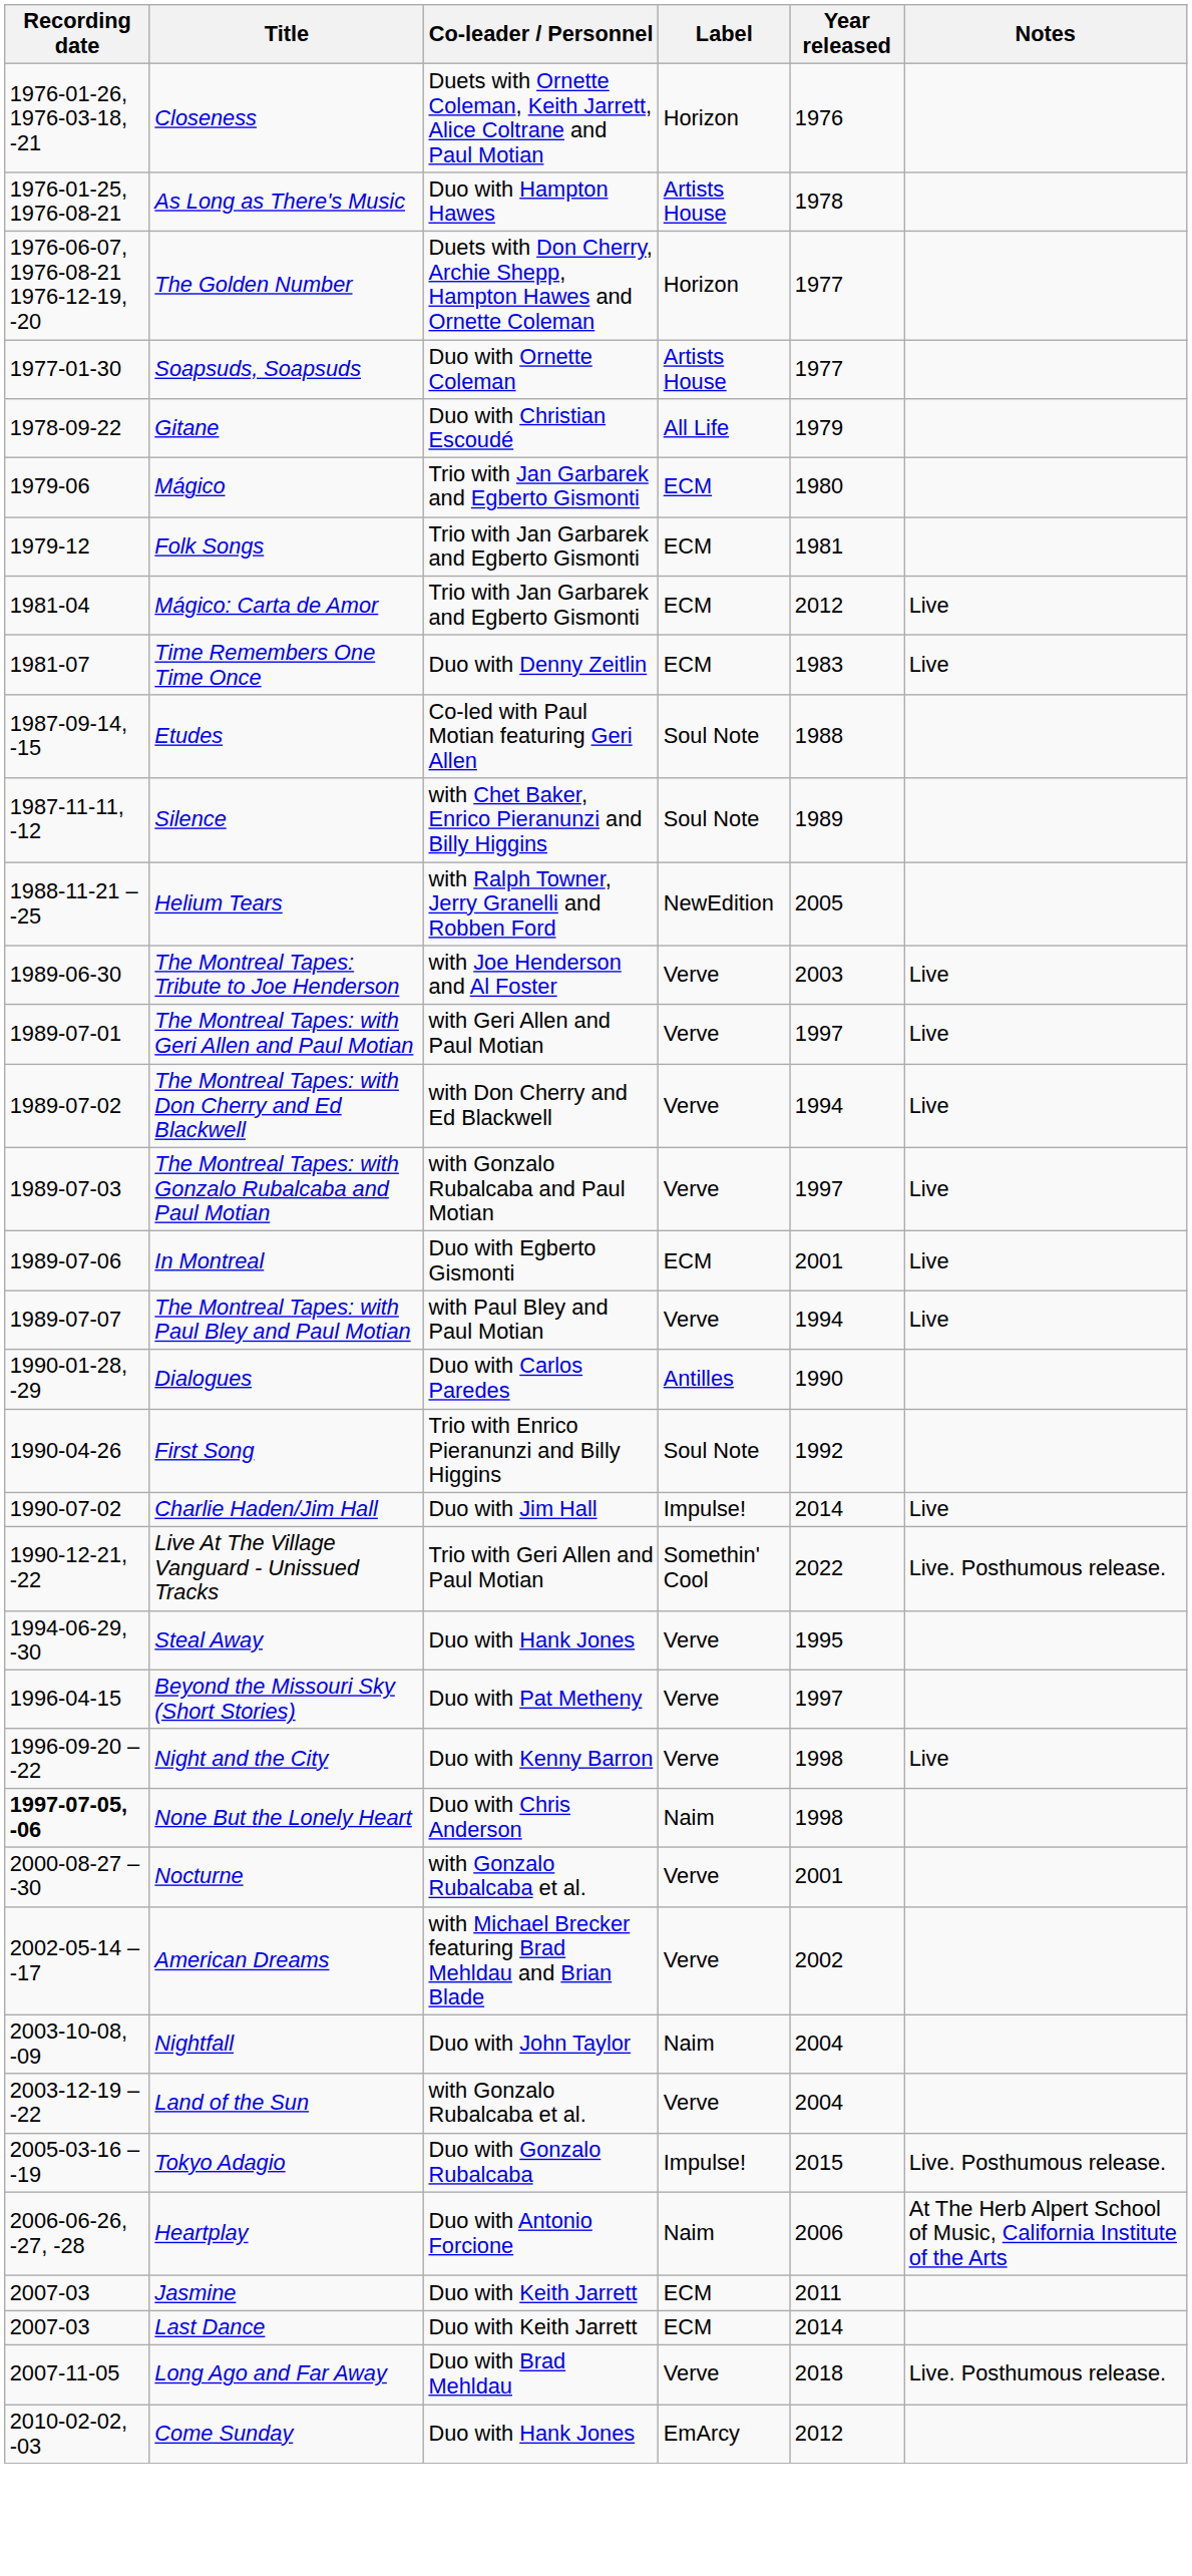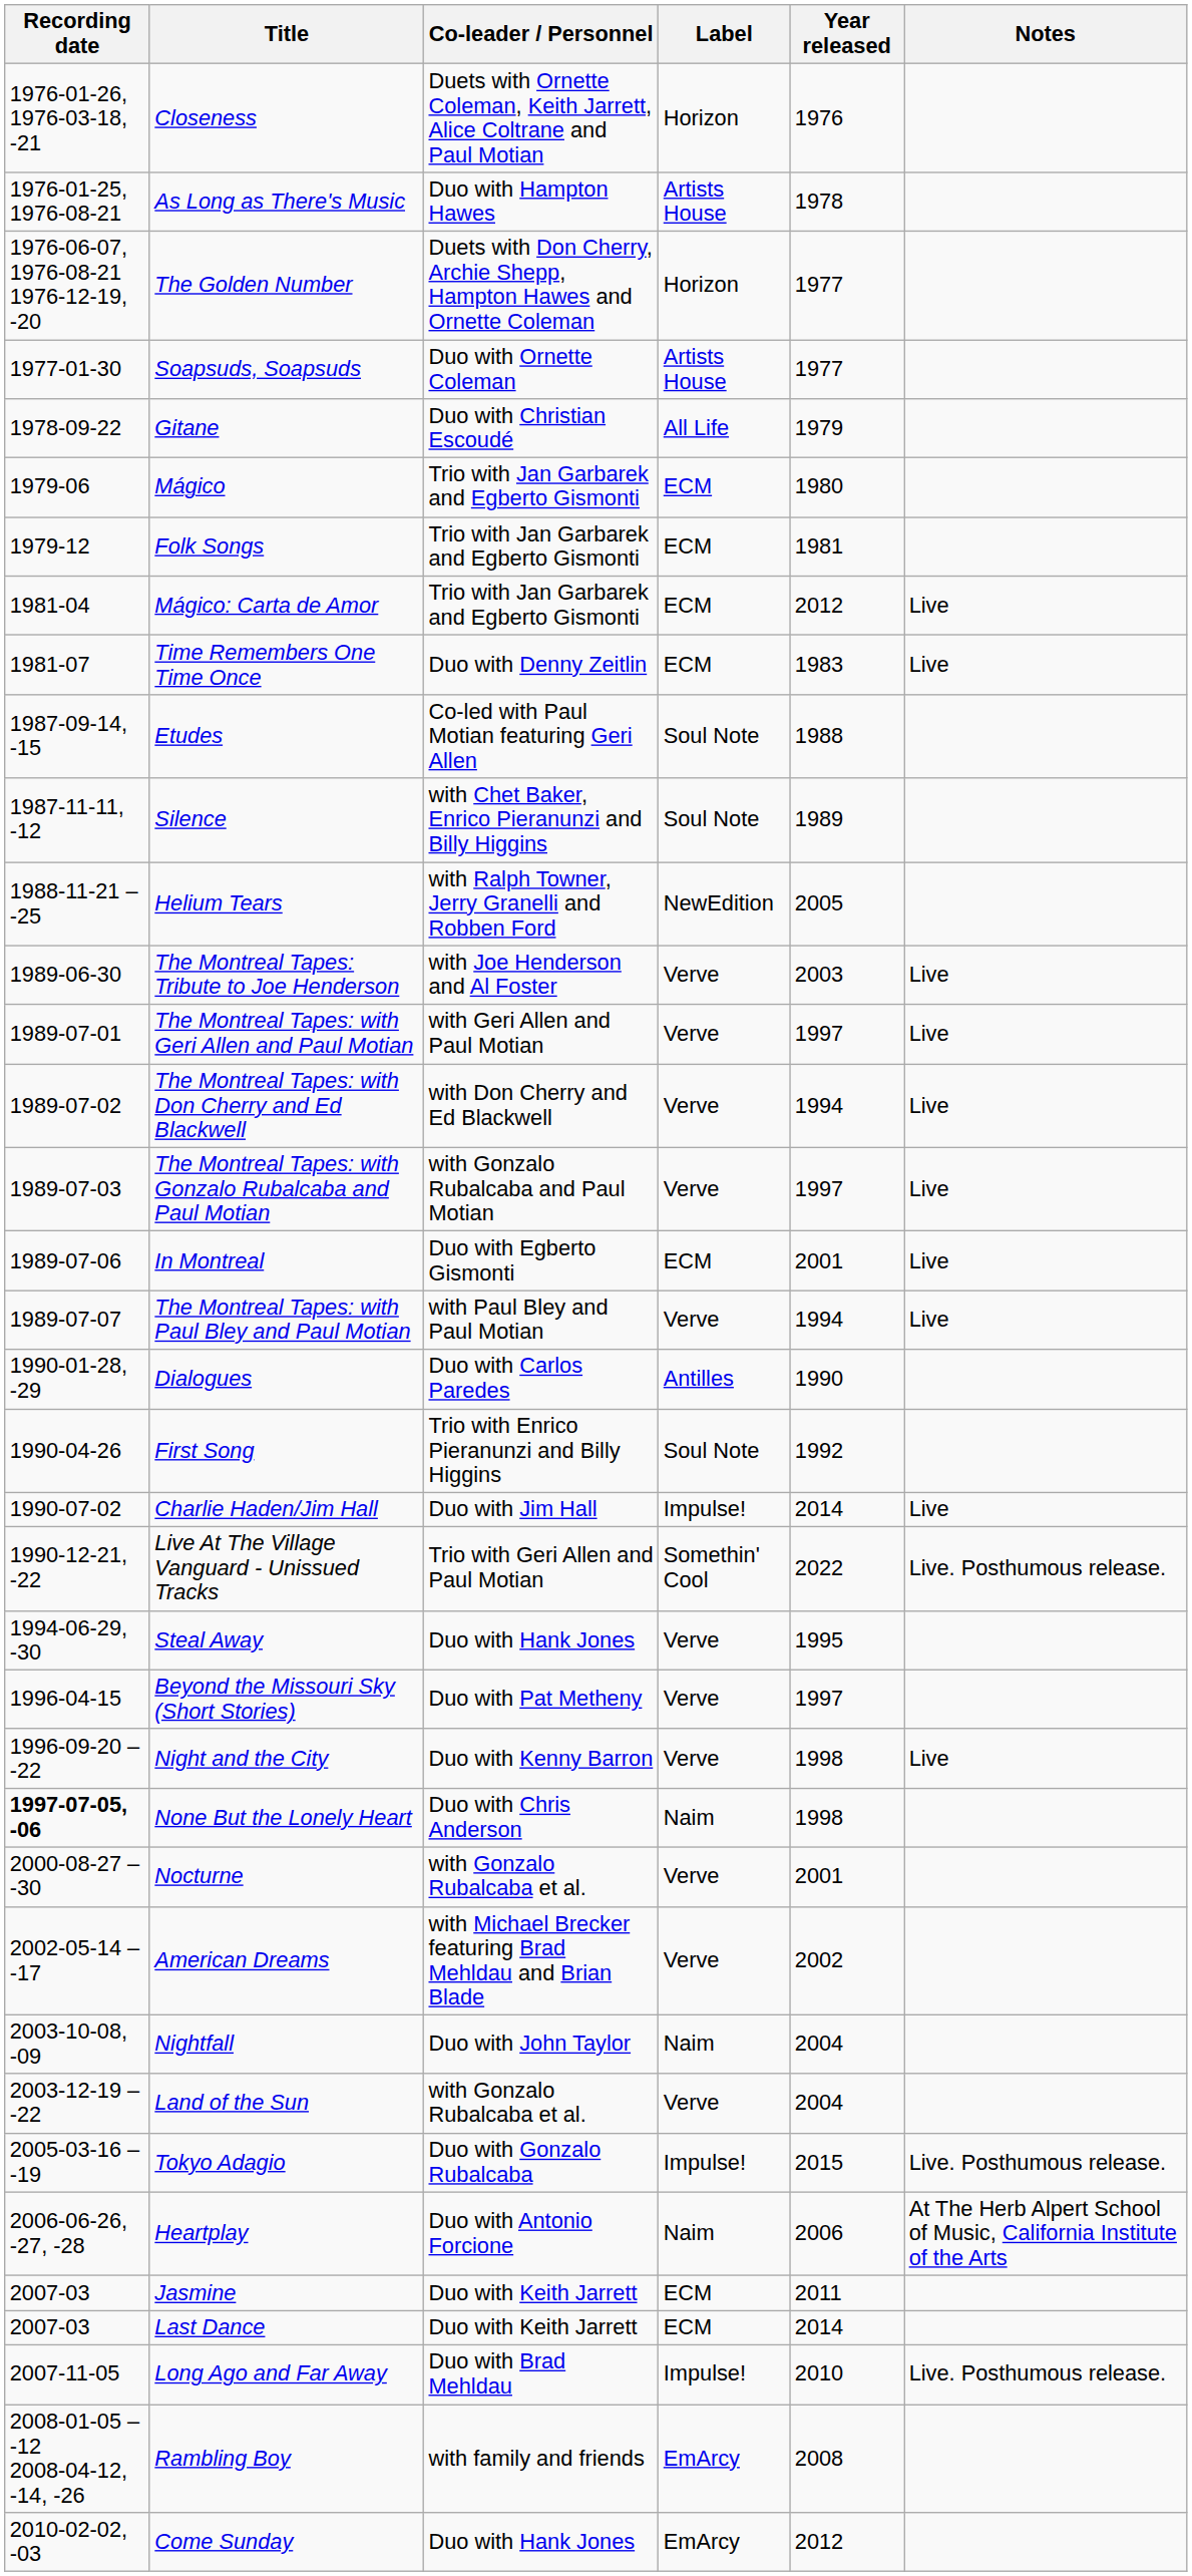 <table class="wikitable sortable">
 <tr>
 <th>Recording date</th>
 <th>Title</th>
 <th>Co-leader / Personnel</th>
 <th>Label</th>
 <th>Year released</th>
 <th>Notes</th>
 </tr>
 <tr>
 <td>1976-01-26, <br>1976-03-18, -21</td>
 <td><em><a href='#'>Closeness</a></em></td>
 <td>Duets with <a href='#'>Ornette Coleman</a>, <a href='#'>Keith Jarrett</a>, <br><a href='#'>Alice Coltrane</a> and <a href='#'>Paul Motian</a></td>
 <td>Horizon</td>
 <td>1976</td>
 <td></td>
 </tr>
 <tr>
 <td>1976-01-25, <br>1976-08-21</td>
 <td><em><a href='#'>As Long as There's Music</a></em></td>
 <td>Duo with <a href='#'>Hampton Hawes</a></td>
 <td><a href='#'>Artists House</a></td>
 <td>1978</td>
 <td></td>
 </tr>
 <tr>
 <td>1976-06-07, <br>1976-08-21 <br>1976-12-19, -20</td>
 <td><em><a href='#'>The Golden Number</a></em></td>
 <td>Duets with <a href='#'>Don Cherry</a>, <a href='#'>Archie Shepp</a>, <br><a href='#'>Hampton Hawes</a> and <a href='#'>Ornette Coleman</a></td>
 <td>Horizon</td>
 <td>1977</td>
 <td></td>
 </tr>
 <tr>
 <td>1977-01-30</td>
 <td><em><a href='#'>Soapsuds, Soapsuds</a></em></td>
 <td>Duo with <a href='#'>Ornette Coleman</a></td>
 <td><a href='#'>Artists House</a></td>
 <td>1977</td>
 <td></td>
 </tr>
 <tr>
 <td>1978-09-22</td>
 <td><em><a href='#'>Gitane</a></em></td>
 <td>Duo with <a href='#'>Christian Escoudé</a></td>
 <td><a href='#'>All Life</a></td>
 <td>1979</td>
 <td></td>
 </tr>
 <tr>
 <td>1979-06</td>
 <td><em><a href='#'>Mágico</a></em></td>
 <td>Trio with <a href='#'>Jan Garbarek</a> and <a href='#'>Egberto Gismonti</a></td>
 <td><a href='#'>ECM</a></td>
 <td>1980</td>
 <td></td>
 </tr>
 <tr>
 <td>1979-12</td>
 <td><em><a href='#'>Folk Songs</a></em></td>
 <td>Trio with Jan Garbarek and Egberto Gismonti</td>
 <td>ECM</td>
 <td>1981</td>
 <td></td>
 </tr>
 <tr>
 <td>1981-04</td>
 <td><em><a href='#'>Mágico: Carta de Amor</a></em></td>
 <td>Trio with Jan Garbarek and Egberto Gismonti</td>
 <td>ECM</td>
 <td>2012</td>
 <td>Live</td>
 </tr>
 <tr>
 <td>1981-07</td>
 <td><em><a href='#'>Time Remembers One Time Once</a></em></td>
 <td>Duo with <a href='#'>Denny Zeitlin</a></td>
 <td>ECM</td>
 <td>1983</td>
 <td>Live</td>
 </tr>
 <tr>
 <td>1987-09-14, -15</td>
 <td><em><a href='#'>Etudes</a></em></td>
 <td>Co-led with Paul Motian featuring <a href='#'>Geri Allen</a></td>
 <td>Soul Note</td>
 <td>1988</td>
 <td></td>
 </tr>
 <tr>
 <td>1987-11-11, -12</td>
 <td><em><a href='#'>Silence</a></em></td>
 <td>with <a href='#'>Chet Baker</a>, <a href='#'>Enrico Pieranunzi</a> and <a href='#'>Billy Higgins</a></td>
 <td>Soul Note</td>
 <td>1989</td>
 <td></td>
 </tr>
 <tr>
 <td>1988-11-21 – -25</td>
 <td><em><a href='#'>Helium Tears</a></em></td>
 <td>with <a href='#'>Ralph Towner</a>, <a href='#'>Jerry Granelli</a> and <a href='#'>Robben Ford</a></td>
 <td>NewEdition</td>
 <td>2005</td>
 <td></td>
 </tr>
 <tr>
 <td>1989-06-30</td>
 <td><em><a href='#'>The Montreal Tapes: Tribute to Joe Henderson</a></em></td>
 <td>with <a href='#'>Joe Henderson</a> and <a href='#'>Al Foster</a></td>
 <td>Verve</td>
 <td>2003</td>
 <td>Live</td>
 </tr>
 <tr>
 <td>1989-07-01</td>
 <td><em><a href='#'>The Montreal Tapes: with Geri Allen and Paul Motian</a></em></td>
 <td>with Geri Allen and Paul Motian</td>
 <td>Verve</td>
 <td>1997</td>
 <td>Live</td>
 </tr>
 <tr>
 <td>1989-07-02</td>
 <td><em><a href='#'>The Montreal Tapes: with Don Cherry and Ed Blackwell</a></em></td>
 <td>with Don Cherry and Ed Blackwell</td>
 <td>Verve</td>
 <td>1994</td>
 <td>Live</td>
 </tr>
 <tr>
 <td>1989-07-03</td>
 <td><em><a href='#'>The Montreal Tapes: with Gonzalo Rubalcaba and Paul Motian</a></em></td>
 <td>with Gonzalo Rubalcaba and Paul Motian</td>
 <td>Verve</td>
 <td>1997</td>
 <td>Live</td>
 </tr>
 <tr>
 <td>1989-07-06</td>
 <td><em><a href='#'>In Montreal</a></em></td>
 <td>Duo with Egberto Gismonti</td>
 <td>ECM</td>
 <td>2001</td>
 <td>Live</td>
 </tr>
 <tr>
 <td>1989-07-07</td>
 <td><em><a href='#'>The Montreal Tapes: with Paul Bley and Paul Motian</a></em></td>
 <td>with Paul Bley and Paul Motian</td>
 <td>Verve</td>
 <td>1994</td>
 <td>Live</td>
 </tr>
 <tr>
 <td>1990-01-28, -29</td>
 <td><em><a href='#'>Dialogues</a></em></td>
 <td>Duo with <a href='#'>Carlos Paredes</a></td>
 <td><a href='#'>Antilles</a></td>
 <td>1990</td>
 <td></td>
 </tr>
 <tr>
 <td>1990-04-26</td>
 <td><em><a href='#'>First Song</a></em></td>
 <td>Trio with Enrico Pieranunzi and Billy Higgins</td>
 <td>Soul Note</td>
 <td>1992</td>
 <td></td>
 </tr>
 <tr>
 <td>1990-07-02</td>
 <td><em><a href='#'>Charlie Haden/Jim Hall</a></em></td>
 <td>Duo with <a href='#'>Jim Hall</a></td>
 <td>Impulse!</td>
 <td>2014</td>
 <td>Live</td>
 </tr>
 <tr>
 <td>1990-12-21, -22</td>
 <td><em>Live At The Village Vanguard - Unissued Tracks</em></td>
 <td>Trio with Geri Allen and Paul Motian</td>
 <td>Somethin' Cool</td>
 <td>2022</td>
 <td>Live. Posthumous release.</td>
 </tr>
 <tr>
 <td>1994-06-29, -30</td>
 <td><em><a href='#'>Steal Away</a></em></td>
 <td>Duo with <a href='#'>Hank Jones</a></td>
 <td>Verve</td>
 <td>1995</td>
 <td></td>
 </tr>
 <tr>
 <td>1996-04-15</td>
 <td><em><a href='#'>Beyond the Missouri Sky (Short Stories)</a></em></td>
 <td>Duo with <a href='#'>Pat Metheny</a></td>
 <td>Verve</td>
 <td>1997</td>
 <td></td>
 </tr>
 <tr>
 <td>1996-09-20 – -22</td>
 <td><em><a href='#'>Night and the City</a></em></td>
 <td>Duo with <a href='#'>Kenny Barron</a></td>
 <td>Verve</td>
 <td>1998</td>
 <td>Live</td>
 </tr>
 <tr>
 <td><strong>1997-07-05, -06</strong></td>
 <td><em><a href='#'>None But the Lonely Heart</a></em></td>
 <td>Duo with <a href='#'>Chris Anderson</a></td>
 <td>Naim</td>
 <td>1998</td>
 <td></td>
 </tr>
 <tr>
 <td>2000-08-27 – -30</td>
 <td><em><a href='#'>Nocturne</a></em></td>
 <td>with <a href='#'>Gonzalo Rubalcaba</a> et al.</td>
 <td>Verve</td>
 <td>2001</td>
 <td></td>
 </tr>
 <tr>
 <td>2002-05-14 – -17</td>
 <td><em><a href='#'>American Dreams</a></em></td>
 <td>with <a href='#'>Michael Brecker</a> <br>featuring <a href='#'>Brad Mehldau</a> and <a href='#'>Brian Blade</a></td>
 <td>Verve</td>
 <td>2002</td>
 <td></td>
 </tr>
 <tr>
 <td>2003-10-08, -09</td>
 <td><em><a href='#'>Nightfall</a></em></td>
 <td>Duo with <a href='#'>John Taylor</a></td>
 <td>Naim</td>
 <td>2004</td>
 <td></td>
 </tr>
 <tr>
 <td>2003-12-19 – -22</td>
 <td><em><a href='#'>Land of the Sun</a></em></td>
 <td>with Gonzalo Rubalcaba et al.</td>
 <td>Verve</td>
 <td>2004</td>
 <td></td>
 </tr>
 <tr>
 <td>2005-03-16 – -19</td>
 <td><em><a href='#'>Tokyo Adagio</a></em></td>
 <td>Duo with <a href='#'>Gonzalo Rubalcaba</a></td>
 <td>Impulse!</td>
 <td>2015</td>
 <td>Live. Posthumous release.</td>
 </tr>
 <tr>
 <td>2006-06-26, -27, -28</td>
 <td><em><a href='#'>Heartplay</a></em></td>
 <td>Duo with <a href='#'>Antonio Forcione</a></td>
 <td>Naim</td>
 <td>2006</td>
 <td>At The Herb Alpert School of Music, <a href='#'>California Institute of the Arts</a></td>
 </tr>
 <tr>
 <td>2007-03</td>
 <td><em><a href='#'>Jasmine</a></em></td>
 <td>Duo with <a href='#'>Keith Jarrett</a></td>
 <td>ECM</td>
 <td>2011</td>
 <td></td>
 </tr>
 <tr>
 <td>2007-03</td>
 <td><em><a href='#'>Last Dance</a></em></td>
 <td>Duo with Keith Jarrett</td>
 <td>ECM</td>
 <td>2014</td>
 <td></td>
 </tr>
 <tr>
 <td>2007-11-05</td>
 <td><em><a href='#'>Long Ago and Far Away</a></em></td>
 <td>Duo with <a href='#'>Brad Mehldau</a></td>
-<td>Verve</td>
-<td>2018</td>
+<td>Impulse!</td>
+<td>2010</td>
 <td>Live. Posthumous release.</td>
+</tr>
+<tr>
+<td>2008-01-05 – -12 <br>2008-04-12, -14, -26</td>
+<td><em><a href='#'>Rambling Boy</a></em></td>
+<td>with family and friends</td>
+<td><a href='#'>EmArcy</a></td>
+<td>2008</td>
+<td></td>
 </tr>
 <tr>
 <td>2010-02-02, -03</td>
 <td><em><a href='#'>Come Sunday</a></em></td>
 <td>Duo with <a href='#'>Hank Jones</a></td>
 <td>EmArcy</td>
 <td>2012</td>
 <td></td>
 </tr>
 </table>
